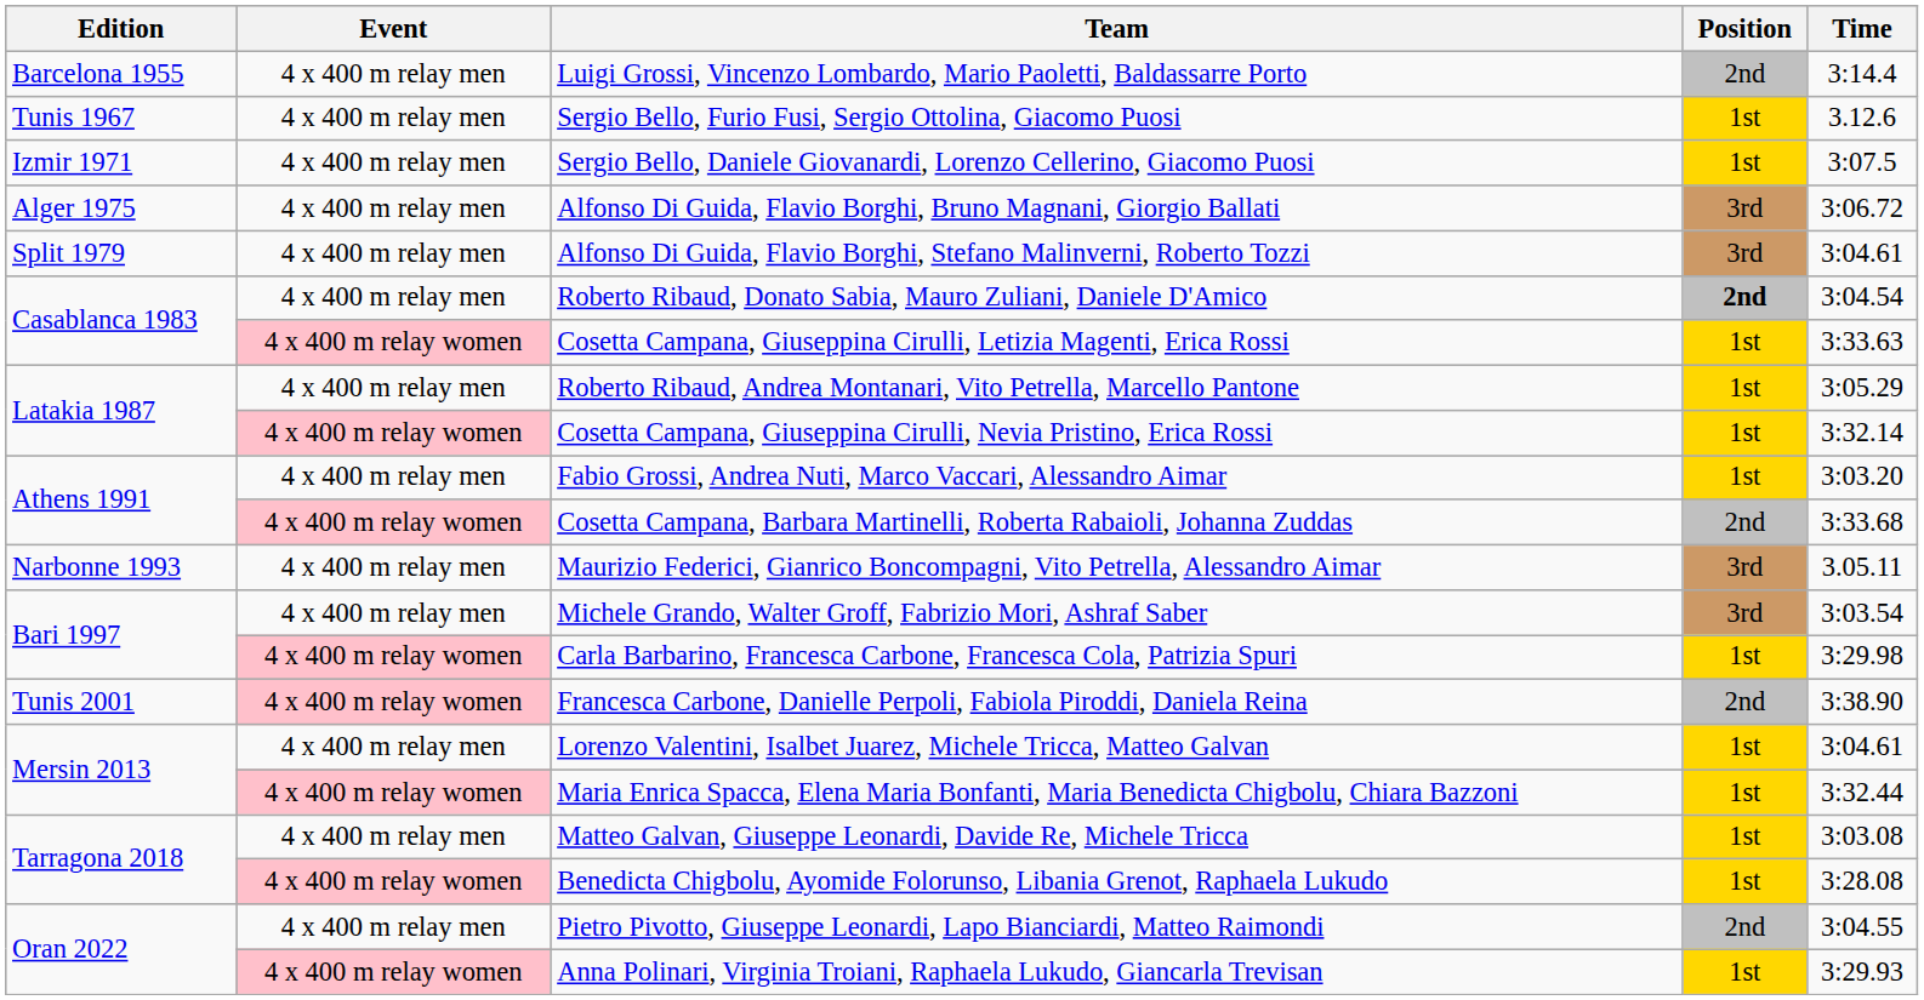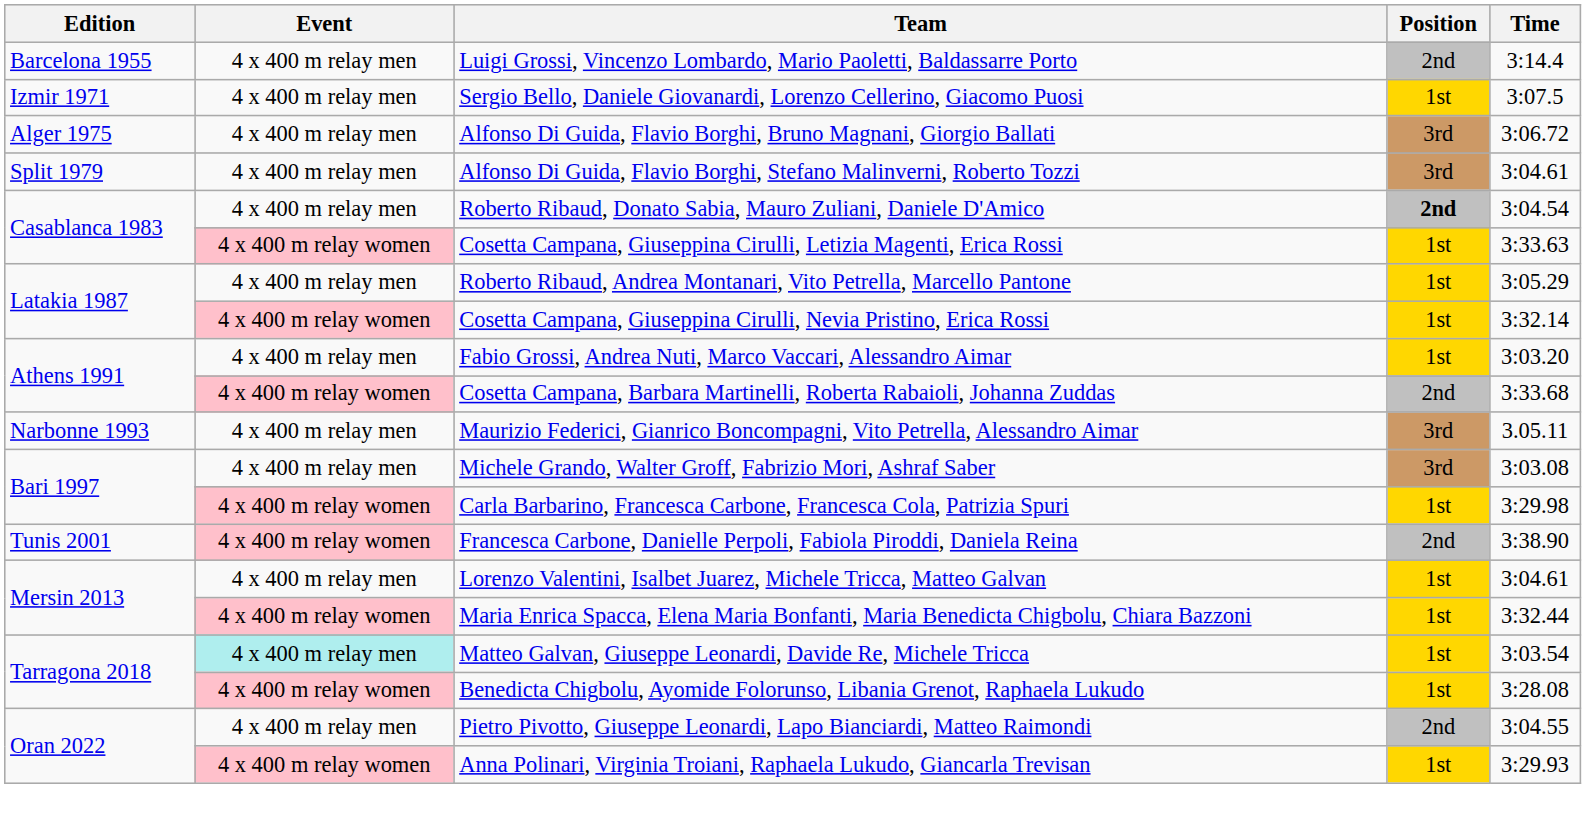 <table class="wikitable" width=80% style="font-size:90%; text-align:center;">
 <tr>
 <th>Edition</th>
 <th>Event</th>
 <th>Team</th>
 <th>Position</th>
 <th>Time</th>
 </tr>
 <tr>
 <td align=left> <a href='#'>Barcelona 1955</a></td>
 <td>4 x 400 m relay men</td>
 <td align=left><a href='#'>Luigi Grossi</a>, <a href='#'>Vincenzo Lombardo</a>, <a href='#'>Mario Paoletti</a>, <a href='#'>Baldassarre Porto</a></td>
 <td bgcolor=silver>2nd</td>
 <td>3:14.4</td>
-</tr>
-<tr>
-<td align=left> <a href='#'>Tunis 1967</a></td>
-<td>4 x 400 m relay men</td>
-<td align=left><a href='#'>Sergio Bello</a>, <a href='#'>Furio Fusi</a>, <a href='#'>Sergio Ottolina</a>, <a href='#'>Giacomo Puosi</a></td>
-<td bgcolor=gold>1st</td>
-<td>3.12.6</td>
 </tr>
 <tr>
 <td align=left> <a href='#'>Izmir 1971</a></td>
 <td>4 x 400 m relay men</td>
 <td align=left><a href='#'>Sergio Bello</a>, <a href='#'>Daniele Giovanardi</a>, <a href='#'>Lorenzo Cellerino</a>, <a href='#'>Giacomo Puosi</a></td>
 <td bgcolor=gold>1st</td>
 <td>3:07.5</td>
 </tr>
 <tr>
 <td align=left> <a href='#'>Alger 1975</a></td>
 <td>4 x 400 m relay men</td>
 <td align=left><a href='#'>Alfonso Di Guida</a>, <a href='#'>Flavio Borghi</a>, <a href='#'>Bruno Magnani</a>, <a href='#'>Giorgio Ballati</a></td>
 <td bgcolor=cc9966>3rd</td>
 <td>3:06.72</td>
 </tr>
 <tr>
 <td align=left> <a href='#'>Split 1979</a></td>
 <td>4 x 400 m relay men</td>
 <td align=left><a href='#'>Alfonso Di Guida</a>, <a href='#'>Flavio Borghi</a>, <a href='#'>Stefano Malinverni</a>, <a href='#'>Roberto Tozzi</a></td>
 <td bgcolor=cc9966>3rd</td>
 <td>3:04.61</td>
 </tr>
 <tr>
 <td rowspan=2 align=left> <a href='#'>Casablanca 1983</a></td>
 <td>4 x 400 m relay men</td>
 <td align=left><a href='#'>Roberto Ribaud</a>, <a href='#'>Donato Sabia</a>, <a href='#'>Mauro Zuliani</a>, <a href='#'>Daniele D'Amico</a></td>
 <td bgcolor=silver><strong>2nd</strong></td>
 <td>3:04.54</td>
 </tr>
 <tr>
 <td bgcolor=pink>4 x 400 m relay women</td>
 <td align=left><a href='#'>Cosetta Campana</a>, <a href='#'>Giuseppina Cirulli</a>, <a href='#'>Letizia Magenti</a>, <a href='#'>Erica Rossi</a></td>
 <td bgcolor=gold>1st</td>
 <td>3:33.63</td>
 </tr>
 <tr>
 <td rowspan=2 align=left> <a href='#'>Latakia 1987</a></td>
 <td>4 x 400 m relay men</td>
 <td align=left><a href='#'>Roberto Ribaud</a>, <a href='#'>Andrea Montanari</a>, <a href='#'>Vito Petrella</a>, <a href='#'>Marcello Pantone</a></td>
 <td bgcolor=gold>1st</td>
 <td>3:05.29</td>
 </tr>
 <tr>
 <td bgcolor=pink>4 x 400 m relay women</td>
 <td align=left><a href='#'>Cosetta Campana</a>, <a href='#'>Giuseppina Cirulli</a>, <a href='#'>Nevia Pristino</a>, <a href='#'>Erica Rossi</a></td>
 <td bgcolor=gold>1st</td>
 <td>3:32.14</td>
 </tr>
 <tr>
 <td rowspan=2 align=left> <a href='#'>Athens 1991</a></td>
 <td>4 x 400 m relay men</td>
 <td align=left><a href='#'>Fabio Grossi</a>, <a href='#'>Andrea Nuti</a>, <a href='#'>Marco Vaccari</a>, <a href='#'>Alessandro Aimar</a></td>
 <td bgcolor=gold>1st</td>
 <td>3:03.20</td>
 </tr>
 <tr>
 <td bgcolor=pink>4 x 400 m relay women</td>
 <td align=left><a href='#'>Cosetta Campana</a>, <a href='#'>Barbara Martinelli</a>, <a href='#'>Roberta Rabaioli</a>, <a href='#'>Johanna Zuddas</a></td>
 <td bgcolor=silver>2nd</td>
 <td>3:33.68</td>
 </tr>
 <tr>
 <td align=left> <a href='#'>Narbonne 1993</a></td>
 <td>4 x 400 m relay men</td>
 <td align=left><a href='#'>Maurizio Federici</a>, <a href='#'>Gianrico Boncompagni</a>, <a href='#'>Vito Petrella</a>, <a href='#'>Alessandro Aimar</a></td>
 <td bgcolor=cc9966>3rd</td>
 <td>3.05.11</td>
 </tr>
 <tr>
 <td rowspan=2 align=left> <a href='#'>Bari 1997</a></td>
 <td>4 x 400 m relay men</td>
 <td align=left><a href='#'>Michele Grando</a>, <a href='#'>Walter Groff</a>, <a href='#'>Fabrizio Mori</a>, <a href='#'>Ashraf Saber</a></td>
 <td bgcolor=cc9966>3rd</td>
-<td>3:03.54</td>
+<td>3:03.08</td>
 </tr>
 <tr>
 <td bgcolor=pink>4 x 400 m relay women</td>
 <td align=left><a href='#'>Carla Barbarino</a>, <a href='#'>Francesca Carbone</a>, <a href='#'>Francesca Cola</a>, <a href='#'>Patrizia Spuri</a></td>
 <td bgcolor=gold>1st</td>
 <td>3:29.98</td>
 </tr>
 <tr>
 <td align=left> <a href='#'>Tunis 2001</a></td>
 <td bgcolor=pink>4 x 400 m relay women</td>
 <td align=left><a href='#'>Francesca Carbone</a>, <a href='#'>Danielle Perpoli</a>, <a href='#'>Fabiola Piroddi</a>, <a href='#'>Daniela Reina</a></td>
 <td bgcolor=silver>2nd</td>
 <td>3:38.90</td>
 </tr>
 <tr>
 <td rowspan=2 align=left> <a href='#'>Mersin 2013</a></td>
 <td>4 x 400 m relay men</td>
 <td align=left><a href='#'>Lorenzo Valentini</a>, <a href='#'>Isalbet Juarez</a>, <a href='#'>Michele Tricca</a>, <a href='#'>Matteo Galvan</a></td>
 <td bgcolor=gold>1st</td>
 <td>3:04.61</td>
 </tr>
 <tr>
 <td bgcolor=pink>4 x 400 m relay women</td>
 <td align=left><a href='#'>Maria Enrica Spacca</a>, <a href='#'>Elena Maria Bonfanti</a>, <a href='#'>Maria Benedicta Chigbolu</a>, <a href='#'>Chiara Bazzoni</a></td>
 <td bgcolor=gold>1st</td>
 <td>3:32.44</td>
 </tr>
 <tr>
 <td rowspan=2 align=left> <a href='#'>Tarragona 2018</a></td>
-<td>4 x 400 m relay men</td>
+<td style="background: paleturquoise;">4 x 400 m relay men</td>
 <td align=left><a href='#'>Matteo Galvan</a>, <a href='#'>Giuseppe Leonardi</a>, <a href='#'>Davide Re</a>, <a href='#'>Michele Tricca</a></td>
 <td bgcolor=gold>1st</td>
-<td>3:03.08</td>
+<td>3:03.54</td>
 </tr>
 <tr>
 <td bgcolor=pink>4 x 400 m relay women</td>
 <td align=left><a href='#'>Benedicta Chigbolu</a>, <a href='#'>Ayomide Folorunso</a>, <a href='#'>Libania Grenot</a>, <a href='#'>Raphaela Lukudo</a></td>
 <td bgcolor=gold>1st</td>
 <td>3:28.08</td>
 </tr>
 <tr>
 <td rowspan=2 align=left> <a href='#'>Oran 2022</a></td>
 <td>4 x 400 m relay men</td>
 <td align=left><a href='#'>Pietro Pivotto</a>, <a href='#'>Giuseppe Leonardi</a>, <a href='#'>Lapo Bianciardi</a>, <a href='#'>Matteo Raimondi</a></td>
 <td bgcolor=silver>2nd</td>
 <td>3:04.55</td>
 </tr>
 <tr>
 <td bgcolor=pink>4 x 400 m relay women</td>
 <td align=left><a href='#'>Anna Polinari</a>, <a href='#'>Virginia Troiani</a>, <a href='#'>Raphaela Lukudo</a>, <a href='#'>Giancarla Trevisan</a></td>
 <td bgcolor=gold>1st</td>
 <td>3:29.93</td>
 </tr>
 </table>
